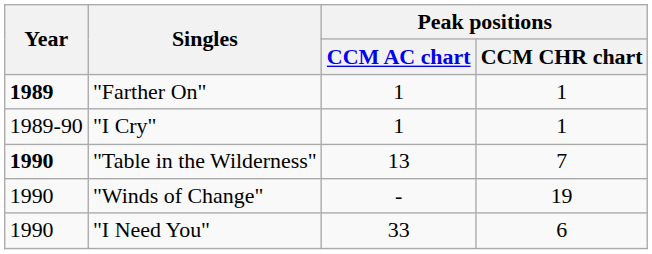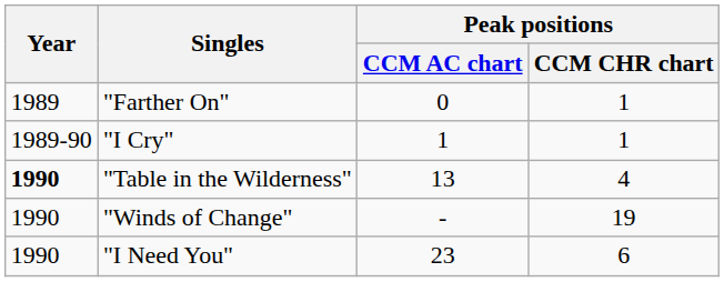 <table class="wikitable">
 <tr>
 <th rowspan="2">Year</th>
 <th rowspan="2">Singles</th>
 <th colspan="2">Peak positions</th>
 </tr>
 <tr>
 <th><a href='#'>CCM AC chart</a></th>
 <th>CCM CHR chart</th>
 </tr>
 <tr>
-<td><strong>1989</strong></td>
+<td>1989</td>
 <td>"Farther On"</td>
-<td align="center">1</td>
+<td align="center">0</td>
 <td align="center">1</td>
 </tr>
 <tr>
 <td>1989-90</td>
 <td>"I Cry"</td>
 <td align="center">1</td>
 <td align="center">1</td>
 </tr>
 <tr>
 <td><strong>1990</strong></td>
 <td>"Table in the Wilderness"</td>
 <td align="center">13</td>
-<td align="center">7</td>
+<td align="center">4</td>
 </tr>
 <tr>
 <td>1990</td>
 <td>"Winds of Change"</td>
 <td align="center">-</td>
 <td align="center">19</td>
 </tr>
 <tr>
 <td>1990</td>
 <td>"I Need You"</td>
-<td align="center">33</td>
+<td align="center">23</td>
 <td align="center">6</td>
 </tr>
 </table>
